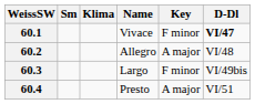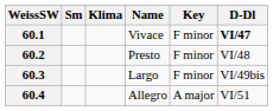 <table border="1" class="wikitable sortable">
 <tr>
 <th data-sort-type="number">WeissSW</th>
 <th>Sm</th>
 <th>Klima</th>
 <th class="unsortable">Name</th>
 <th class="unsortable">Key</th>
 <th>D-Dl</th>
 </tr>
 <tr>
 <th data-sort-value="1">60.1</th>
 <td></td>
 <td></td>
 <td>Vivace</td>
 <td>F minor</td>
 <td><strong>VI/47</strong></td>
 </tr>
 <tr>
 <th data-sort-value="2">60.2</th>
 <td></td>
 <td></td>
-<td>Allegro</td>
-<td>A major</td>
+<td>Presto</td>
+<td>F minor</td>
 <td>VI/48</td>
 </tr>
 <tr>
 <th data-sort-value="3">60.3</th>
 <td></td>
 <td></td>
 <td>Largo</td>
 <td>F minor</td>
 <td>VI/49bis</td>
 </tr>
 <tr>
 <th data-sort-value="4">60.4</th>
 <td></td>
 <td></td>
-<td>Presto</td>
+<td>Allegro</td>
 <td>A major</td>
 <td>VI/51</td>
 </tr>
 </table>
